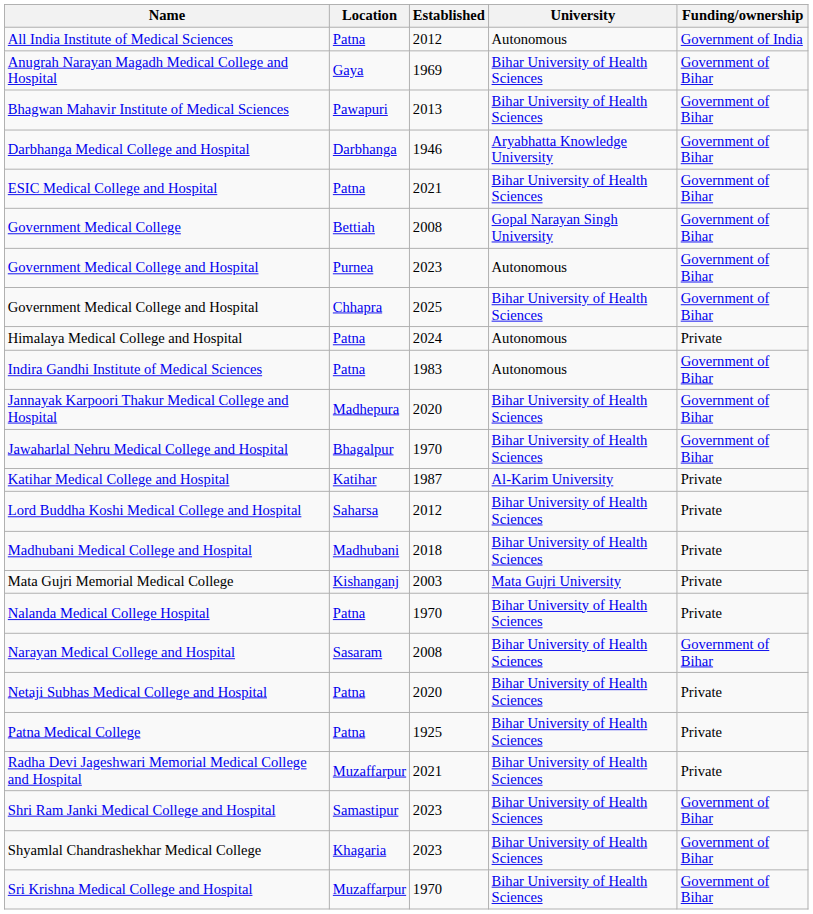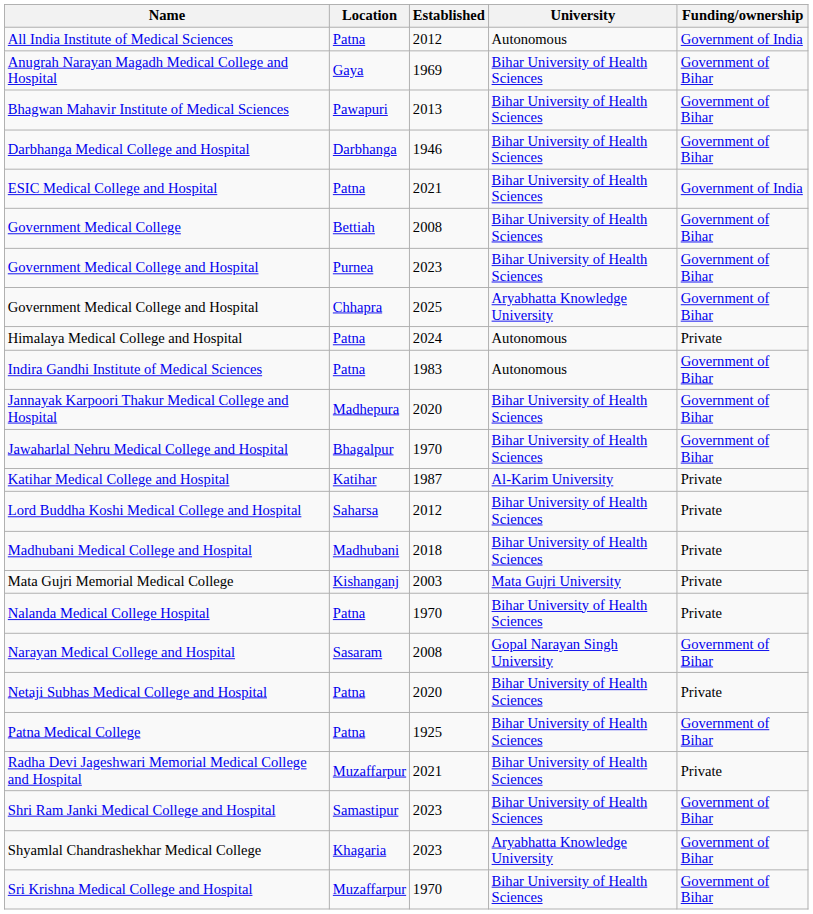 <table class="wikitable sortable" style="width:100%">
 <tr>
 <th>Name</th>
 <th>Location</th>
 <th>Established</th>
 <th>University</th>
 <th>Funding/ownership</th>
 </tr>
 <tr>
 <td><a href='#'>All India Institute of Medical Sciences</a></td>
 <td><a href='#'>Patna</a></td>
 <td>2012</td>
 <td>Autonomous</td>
 <td><a href='#'>Government of India</a></td>
 </tr>
 <tr>
 <td><a href='#'>Anugrah Narayan Magadh Medical College and Hospital</a></td>
 <td><a href='#'>Gaya</a></td>
 <td>1969</td>
 <td><a href='#'>Bihar University of Health Sciences</a></td>
 <td><a href='#'>Government of Bihar</a></td>
 </tr>
 <tr>
 <td><a href='#'>Bhagwan Mahavir Institute of Medical Sciences</a></td>
 <td><a href='#'>Pawapuri</a></td>
 <td>2013</td>
 <td><a href='#'>Bihar University of Health Sciences</a></td>
 <td><a href='#'>Government of Bihar</a></td>
 </tr>
 <tr>
 <td><a href='#'>Darbhanga Medical College and Hospital</a></td>
 <td><a href='#'>Darbhanga</a></td>
 <td>1946</td>
-<td><a href='#'>Aryabhatta Knowledge University</a></td>
+<td><a href='#'>Bihar University of Health Sciences</a></td>
 <td><a href='#'>Government of Bihar</a></td>
 </tr>
 <tr>
 <td><a href='#'>ESIC Medical College and Hospital</a></td>
 <td><a href='#'>Patna</a></td>
 <td>2021</td>
 <td><a href='#'>Bihar University of Health Sciences</a></td>
-<td><a href='#'>Government of Bihar</a></td>
+<td><a href='#'>Government of India</a></td>
 </tr>
 <tr>
 <td><a href='#'>Government Medical College</a></td>
 <td><a href='#'>Bettiah</a></td>
 <td>2008</td>
-<td><a href='#'>Gopal Narayan Singh University</a></td>
+<td><a href='#'>Bihar University of Health Sciences</a></td>
 <td><a href='#'>Government of Bihar</a></td>
 </tr>
 <tr>
 <td><a href='#'>Government Medical College and Hospital</a></td>
 <td><a href='#'>Purnea</a></td>
 <td>2023</td>
-<td>Autonomous</td>
+<td><a href='#'>Bihar University of Health Sciences</a></td>
 <td><a href='#'>Government of Bihar</a></td>
 </tr>
 <tr>
 <td>Government Medical College and Hospital</td>
 <td><a href='#'>Chhapra</a></td>
 <td>2025</td>
-<td><a href='#'>Bihar University of Health Sciences</a></td>
+<td><a href='#'>Aryabhatta Knowledge University</a></td>
 <td><a href='#'>Government of Bihar</a></td>
 </tr>
 <tr>
 <td>Himalaya Medical College and Hospital</td>
 <td><a href='#'>Patna</a></td>
 <td>2024</td>
 <td>Autonomous</td>
 <td>Private</td>
 </tr>
 <tr>
 <td><a href='#'>Indira Gandhi Institute of Medical Sciences</a></td>
 <td><a href='#'>Patna</a></td>
 <td>1983</td>
 <td>Autonomous</td>
 <td><a href='#'>Government of Bihar</a></td>
 </tr>
 <tr>
 <td><a href='#'>Jannayak Karpoori Thakur Medical College and Hospital</a></td>
 <td><a href='#'>Madhepura</a></td>
 <td>2020</td>
 <td><a href='#'>Bihar University of Health Sciences</a></td>
 <td><a href='#'>Government of Bihar</a></td>
 </tr>
 <tr>
 <td><a href='#'>Jawaharlal Nehru Medical College and Hospital</a></td>
 <td><a href='#'>Bhagalpur</a></td>
 <td>1970</td>
 <td><a href='#'>Bihar University of Health Sciences</a></td>
 <td><a href='#'>Government of Bihar</a></td>
 </tr>
 <tr>
 <td><a href='#'>Katihar Medical College and Hospital</a></td>
 <td><a href='#'>Katihar</a></td>
 <td>1987</td>
 <td><a href='#'>Al-Karim University</a></td>
 <td>Private</td>
 </tr>
 <tr>
 <td><a href='#'>Lord Buddha Koshi Medical College and Hospital</a></td>
 <td><a href='#'>Saharsa</a></td>
 <td>2012</td>
 <td><a href='#'>Bihar University of Health Sciences</a></td>
 <td>Private</td>
 </tr>
 <tr>
 <td><a href='#'>Madhubani Medical College and Hospital</a></td>
 <td><a href='#'>Madhubani</a></td>
 <td>2018</td>
 <td><a href='#'>Bihar University of Health Sciences</a></td>
 <td>Private</td>
 </tr>
 <tr>
 <td>Mata Gujri Memorial Medical College</td>
 <td><a href='#'>Kishanganj</a></td>
 <td>2003</td>
 <td><a href='#'>Mata Gujri University</a></td>
 <td>Private</td>
 </tr>
 <tr>
 <td><a href='#'>Nalanda Medical College Hospital</a></td>
 <td><a href='#'>Patna</a></td>
 <td>1970</td>
 <td><a href='#'>Bihar University of Health Sciences</a></td>
 <td>Private</td>
 </tr>
 <tr>
 <td><a href='#'>Narayan Medical College and Hospital</a></td>
 <td><a href='#'>Sasaram</a></td>
 <td>2008</td>
-<td><a href='#'>Bihar University of Health Sciences</a></td>
+<td><a href='#'>Gopal Narayan Singh University</a></td>
 <td><a href='#'>Government of Bihar</a></td>
 </tr>
 <tr>
 <td><a href='#'>Netaji Subhas Medical College and Hospital</a></td>
 <td><a href='#'>Patna</a></td>
 <td>2020</td>
 <td><a href='#'>Bihar University of Health Sciences</a></td>
 <td>Private</td>
 </tr>
 <tr>
 <td><a href='#'>Patna Medical College</a></td>
 <td><a href='#'>Patna</a></td>
 <td>1925</td>
 <td><a href='#'>Bihar University of Health Sciences</a></td>
-<td>Private</td>
+<td><a href='#'>Government of Bihar</a></td>
 </tr>
 <tr>
 <td><a href='#'>Radha Devi Jageshwari Memorial Medical College and Hospital</a></td>
 <td><a href='#'>Muzaffarpur</a></td>
 <td>2021</td>
 <td><a href='#'>Bihar University of Health Sciences</a></td>
 <td>Private</td>
 </tr>
 <tr>
 <td><a href='#'>Shri Ram Janki Medical College and Hospital</a></td>
 <td><a href='#'>Samastipur</a></td>
 <td>2023</td>
 <td><a href='#'>Bihar University of Health Sciences</a></td>
 <td><a href='#'>Government of Bihar</a></td>
 </tr>
 <tr>
 <td>Shyamlal Chandrashekhar Medical College</td>
 <td><a href='#'>Khagaria</a></td>
 <td>2023</td>
-<td><a href='#'>Bihar University of Health Sciences</a></td>
+<td><a href='#'>Aryabhatta Knowledge University</a></td>
 <td><a href='#'>Government of Bihar</a></td>
 </tr>
 <tr>
 <td><a href='#'>Sri Krishna Medical College and Hospital</a></td>
 <td><a href='#'>Muzaffarpur</a></td>
 <td>1970</td>
 <td><a href='#'>Bihar University of Health Sciences</a></td>
 <td><a href='#'>Government of Bihar</a></td>
 </tr>
 </table>
